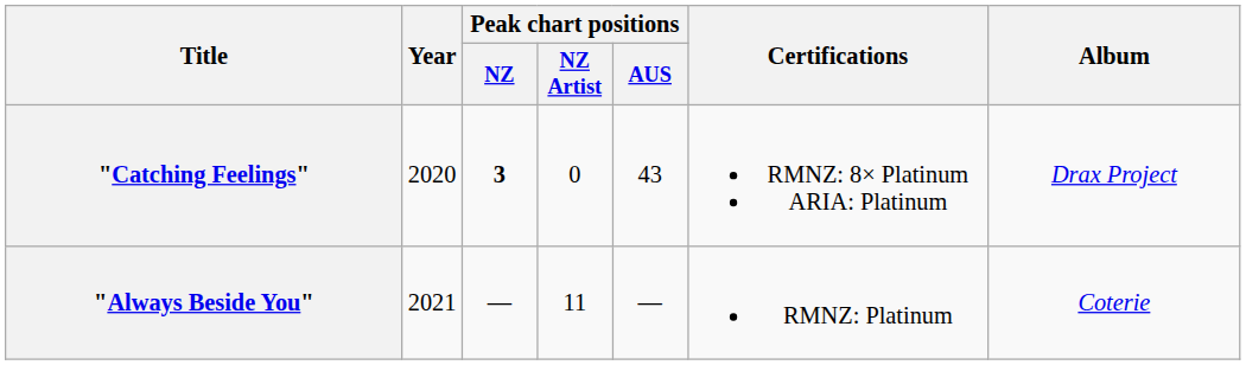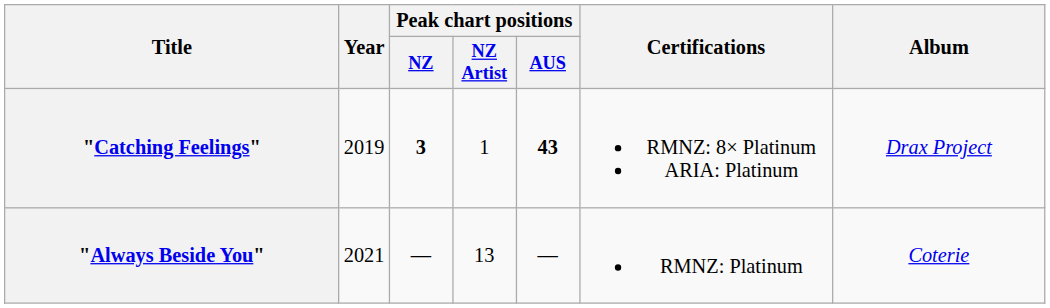 <table class="wikitable plainrowheaders" style="text-align:center;">
 <tr>
 <th scope="col" rowspan="2" style="width:16em;">Title</th>
 <th scope="col" rowspan="2" style="width:1em;">Year</th>
 <th scope="col" colspan="3">Peak chart positions</th>
 <th scope="col" rowspan="2" style="width:12em;">Certifications</th>
 <th scope="col" rowspan="2" style="width:10em;">Album</th>
 </tr>
 <tr>
 <th scope="col" style="width:3em;font-size:90%;"><a href='#'>NZ</a><br></th>
 <th scope="col" style="width:3em;font-size:90%;"><a href='#'>NZ<br>Artist</a><br></th>
 <th scope="col" style="width:3em;font-size:90%;"><a href='#'>AUS</a><br></th>
 </tr>
 <tr>
 <th scope="row">"<a href='#'>Catching Feelings</a>"<br></th>
-<td>2020</td>
+<td>2019</td>
 <td><strong>3</strong></td>
-<td>0</td>
-<td>43</td>
+<td>1</td>
+<td><strong>43</strong></td>
 <td><br><ul><li>RMNZ: 8× Platinum</li><li>ARIA: Platinum</li></ul></td>
 <td><em><a href='#'>Drax Project</a></em></td>
 </tr>
 <tr>
 <th scope="row">"<a href='#'>Always Beside You</a>"<br></th>
 <td>2021</td>
 <td>—</td>
-<td>11</td>
+<td>13</td>
 <td>—</td>
 <td><br><ul><li>RMNZ: Platinum</li></ul></td>
 <td><em><a href='#'>Coterie</a></em></td>
 </tr>
 </table>
